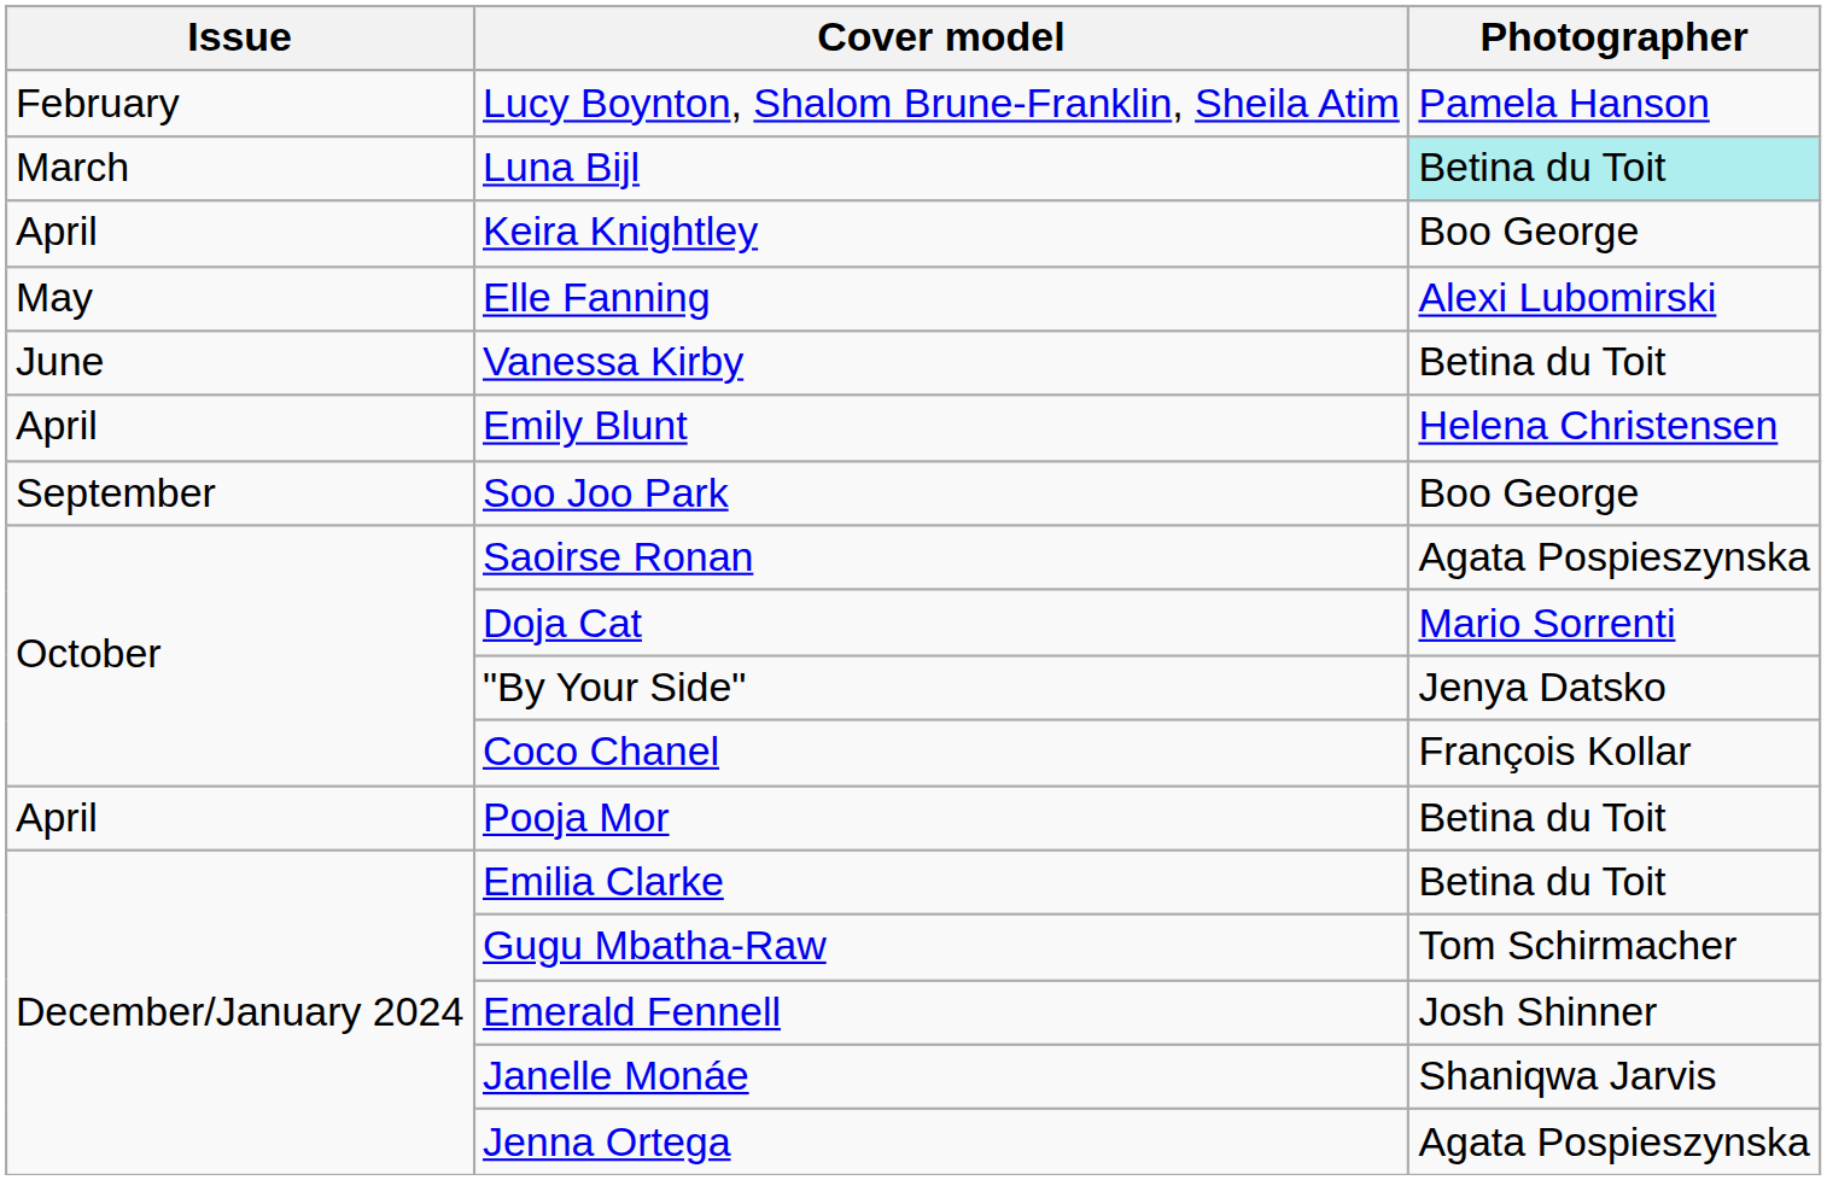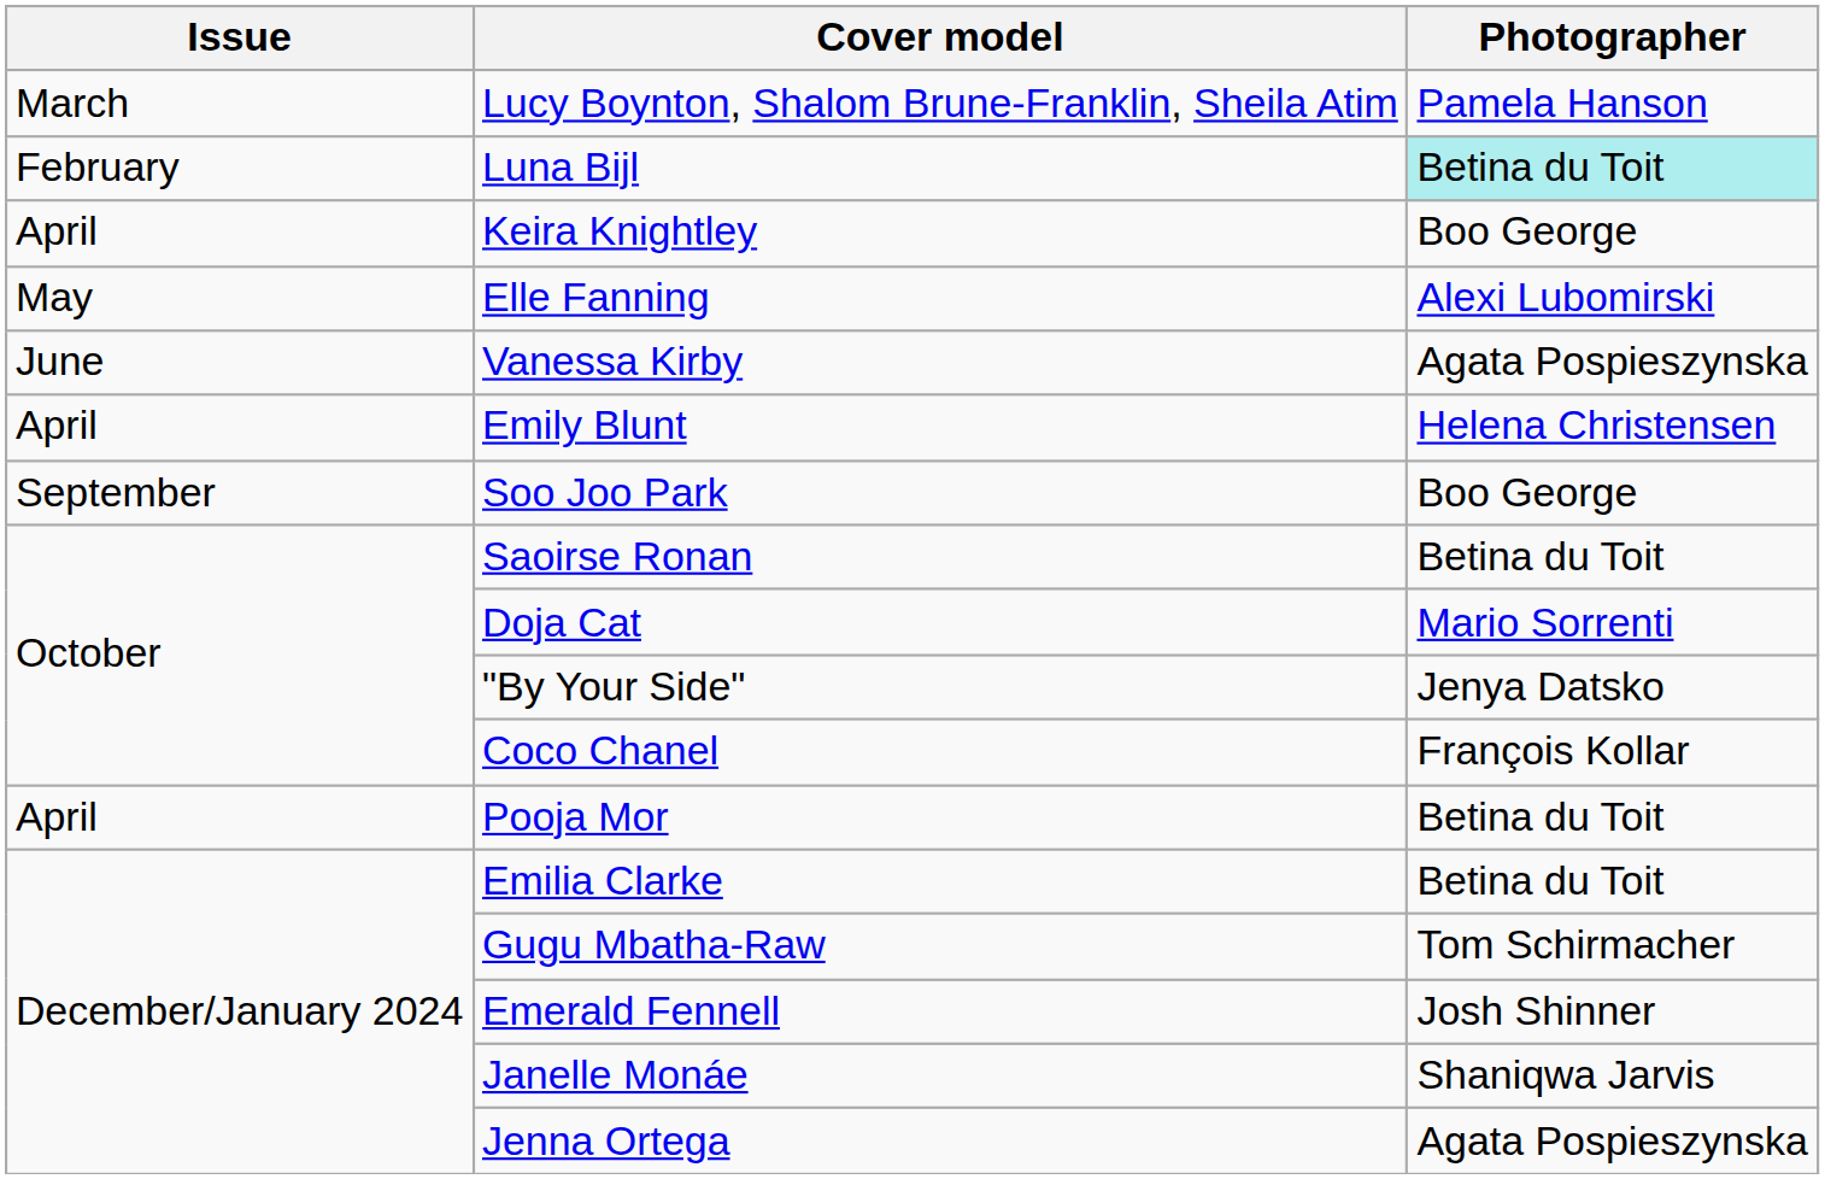 <table class="sortable wikitable">
 <tr>
 <th>Issue</th>
 <th>Cover model</th>
 <th>Photographer</th>
 </tr>
 <tr>
-<td>February</td>
+<td>March</td>
 <td><a href='#'>Lucy Boynton</a>, <a href='#'>Shalom Brune-Franklin</a>, <a href='#'>Sheila Atim</a></td>
 <td><a href='#'>Pamela Hanson</a></td>
 </tr>
 <tr>
-<td>March</td>
+<td>February</td>
 <td><a href='#'>Luna Bijl</a></td>
 <td style="background: paleturquoise;">Betina du Toit</td>
 </tr>
 <tr>
 <td>April</td>
 <td><a href='#'>Keira Knightley</a></td>
 <td>Boo George</td>
 </tr>
 <tr>
 <td>May</td>
 <td><a href='#'>Elle Fanning</a></td>
 <td><a href='#'>Alexi Lubomirski</a></td>
 </tr>
 <tr>
 <td>June</td>
 <td><a href='#'>Vanessa Kirby</a></td>
-<td>Betina du Toit</td>
+<td>Agata Pospieszynska</td>
 </tr>
 <tr>
 <td>April</td>
 <td><a href='#'>Emily Blunt</a></td>
 <td><a href='#'>Helena Christensen</a></td>
 </tr>
 <tr>
 <td>September</td>
 <td><a href='#'>Soo Joo Park</a></td>
 <td>Boo George</td>
 </tr>
 <tr>
 <td rowspan="4">October</td>
 <td><a href='#'>Saoirse Ronan</a></td>
-<td>Agata Pospieszynska</td>
+<td>Betina du Toit</td>
 </tr>
 <tr>
 <td><a href='#'>Doja Cat</a></td>
 <td><a href='#'>Mario Sorrenti</a></td>
 </tr>
 <tr>
 <td>"By Your Side"</td>
 <td>Jenya Datsko</td>
 </tr>
 <tr>
 <td><a href='#'>Coco Chanel</a></td>
 <td>François Kollar</td>
 </tr>
 <tr>
 <td>April</td>
 <td><a href='#'>Pooja Mor</a></td>
 <td>Betina du Toit</td>
 </tr>
 <tr>
 <td rowspan="5">December/January 2024</td>
 <td><a href='#'>Emilia Clarke</a></td>
 <td>Betina du Toit</td>
 </tr>
 <tr>
 <td><a href='#'>Gugu Mbatha-Raw</a></td>
 <td>Tom Schirmacher</td>
 </tr>
 <tr>
 <td><a href='#'>Emerald Fennell</a></td>
 <td>Josh Shinner</td>
 </tr>
 <tr>
 <td><a href='#'>Janelle Monáe</a></td>
 <td>Shaniqwa Jarvis</td>
 </tr>
 <tr>
 <td><a href='#'>Jenna Ortega</a></td>
 <td>Agata Pospieszynska</td>
 </tr>
 </table>
